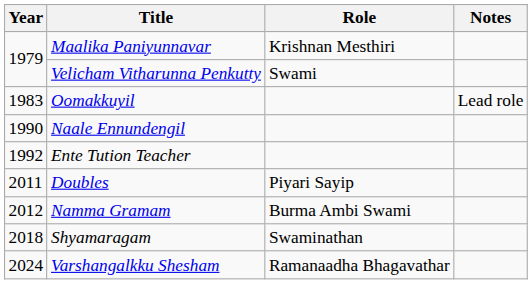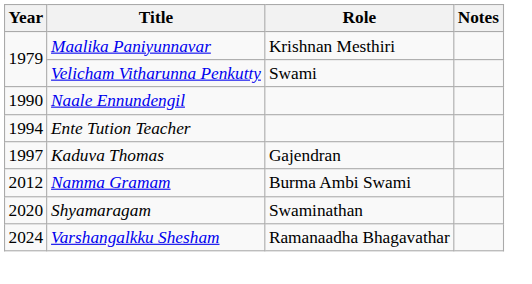 <table class="wikitable sortable">
 <tr>
 <th scope="col">Year</th>
 <th scope="col">Title</th>
 <th scope="col">Role</th>
 <th class="unsortable" scope="col">Notes</th>
 </tr>
 <tr>
 <td rowspan="2">1979</td>
 <td><em><a href='#'>Maalika Paniyunnavar</a></em></td>
 <td>Krishnan Mesthiri</td>
 <td></td>
 </tr>
 <tr>
 <td><em><a href='#'>Velicham Vitharunna Penkutty</a></em></td>
 <td>Swami</td>
 <td></td>
 </tr>
 <tr>
-<td>1983</td>
-<td><em><a href='#'>Oomakkuyil</a></em></td>
-<td></td>
-<td>Lead role</td>
-</tr>
-<tr>
 <td>1990</td>
 <td><em><a href='#'>Naale Ennundengil</a></em></td>
 <td></td>
 <td></td>
 </tr>
 <tr>
-<td>1992</td>
+<td>1994</td>
 <td><em>Ente Tution Teacher</em></td>
 <td></td>
 <td></td>
 </tr>
 <tr>
-<td>2011</td>
-<td><em><a href='#'>Doubles</a></em></td>
-<td>Piyari Sayip</td>
+<td>1997</td>
+<td><em>Kaduva Thomas</em></td>
+<td>Gajendran</td>
 <td></td>
 </tr>
 <tr>
 <td>2012</td>
 <td><em><a href='#'>Namma Gramam</a></em></td>
 <td>Burma Ambi Swami</td>
 <td></td>
 </tr>
 <tr>
-<td>2018</td>
+<td>2020</td>
 <td><em>Shyamaragam</em></td>
 <td>Swaminathan</td>
 <td></td>
 </tr>
 <tr>
 <td>2024</td>
 <td><em><a href='#'>Varshangalkku Shesham</a></em></td>
 <td>Ramanaadha Bhagavathar</td>
 <td></td>
 </tr>
 </table>
